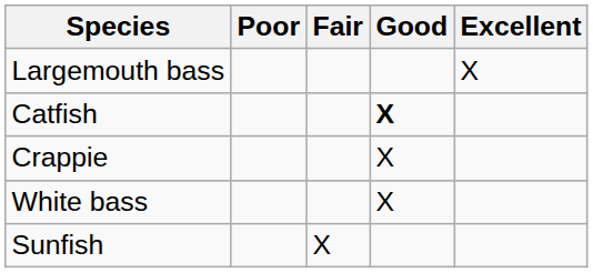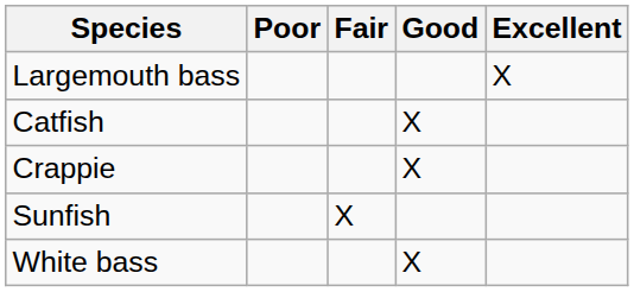 <table class="wikitable">
 <tr>
 <th>Species</th>
 <th>Poor</th>
 <th>Fair</th>
 <th>Good</th>
 <th>Excellent</th>
 </tr>
 <tr>
 <td>Largemouth bass</td>
 <td></td>
 <td></td>
 <td></td>
 <td>X</td>
 </tr>
 <tr>
 <td>Catfish</td>
 <td></td>
 <td></td>
-<td><strong>X</strong></td>
+<td>X</td>
 <td></td>
 </tr>
 <tr>
 <td>Crappie</td>
-<td></td>
-<td></td>
-<td>X</td>
-<td></td>
-</tr>
-<tr>
-<td>White bass</td>
 <td></td>
 <td></td>
 <td>X</td>
 <td></td>
 </tr>
 <tr>
 <td>Sunfish</td>
 <td></td>
 <td>X</td>
 <td></td>
 <td></td>
 </tr>
+<tr>
+<td>White bass</td>
+<td></td>
+<td></td>
+<td>X</td>
+<td></td>
+</tr>
 </table>
